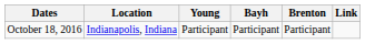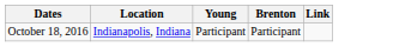 <table class="wikitable" style="text-align:center">
 <tr>
 <th>Dates</th>
 <th>Location</th>
 <th>Young</th>
-<th>Bayh</th>
 <th>Brenton</th>
 <th>Link</th>
 </tr>
 <tr>
 <td>October 18, 2016</td>
 <td><a href='#'>Indianapolis</a>, <a href='#'>Indiana</a></td>
 <td>Participant</td>
 <td>Participant</td>
-<td>Participant</td>
 <td align=left></td>
 </tr>
 </table>
